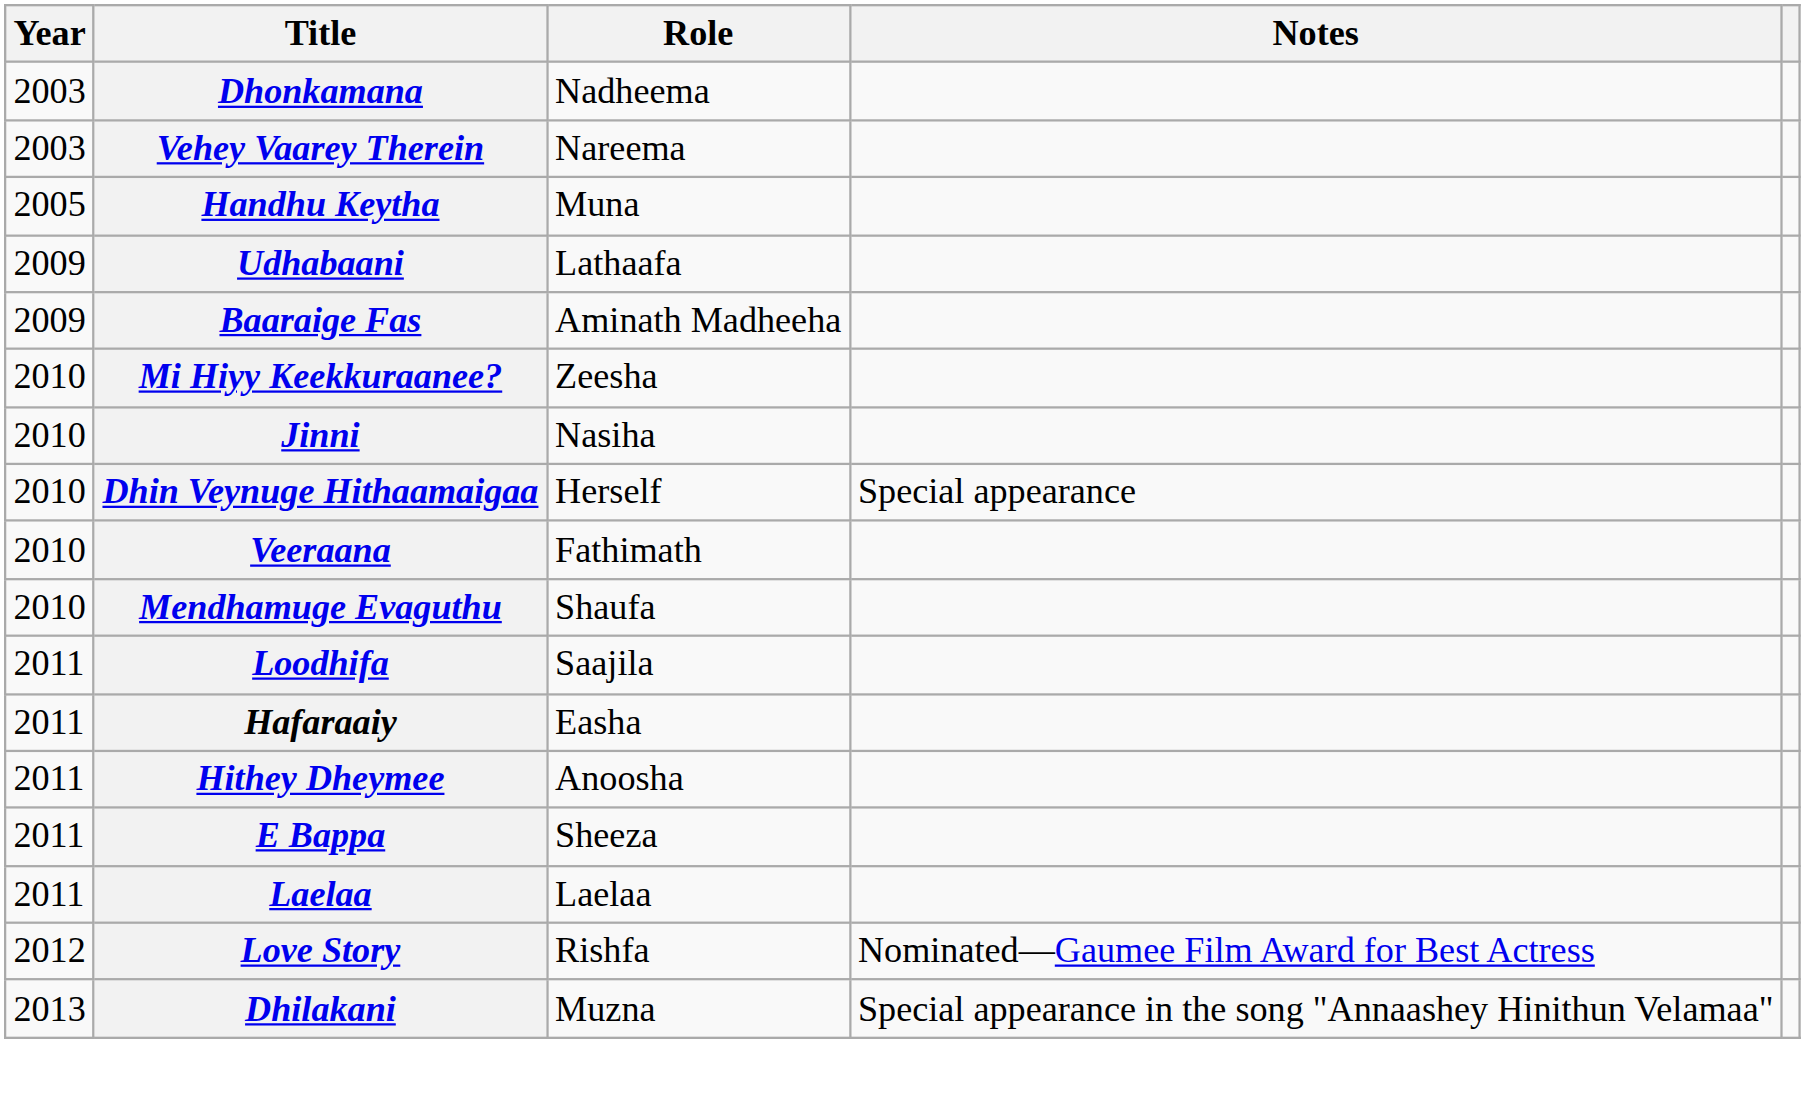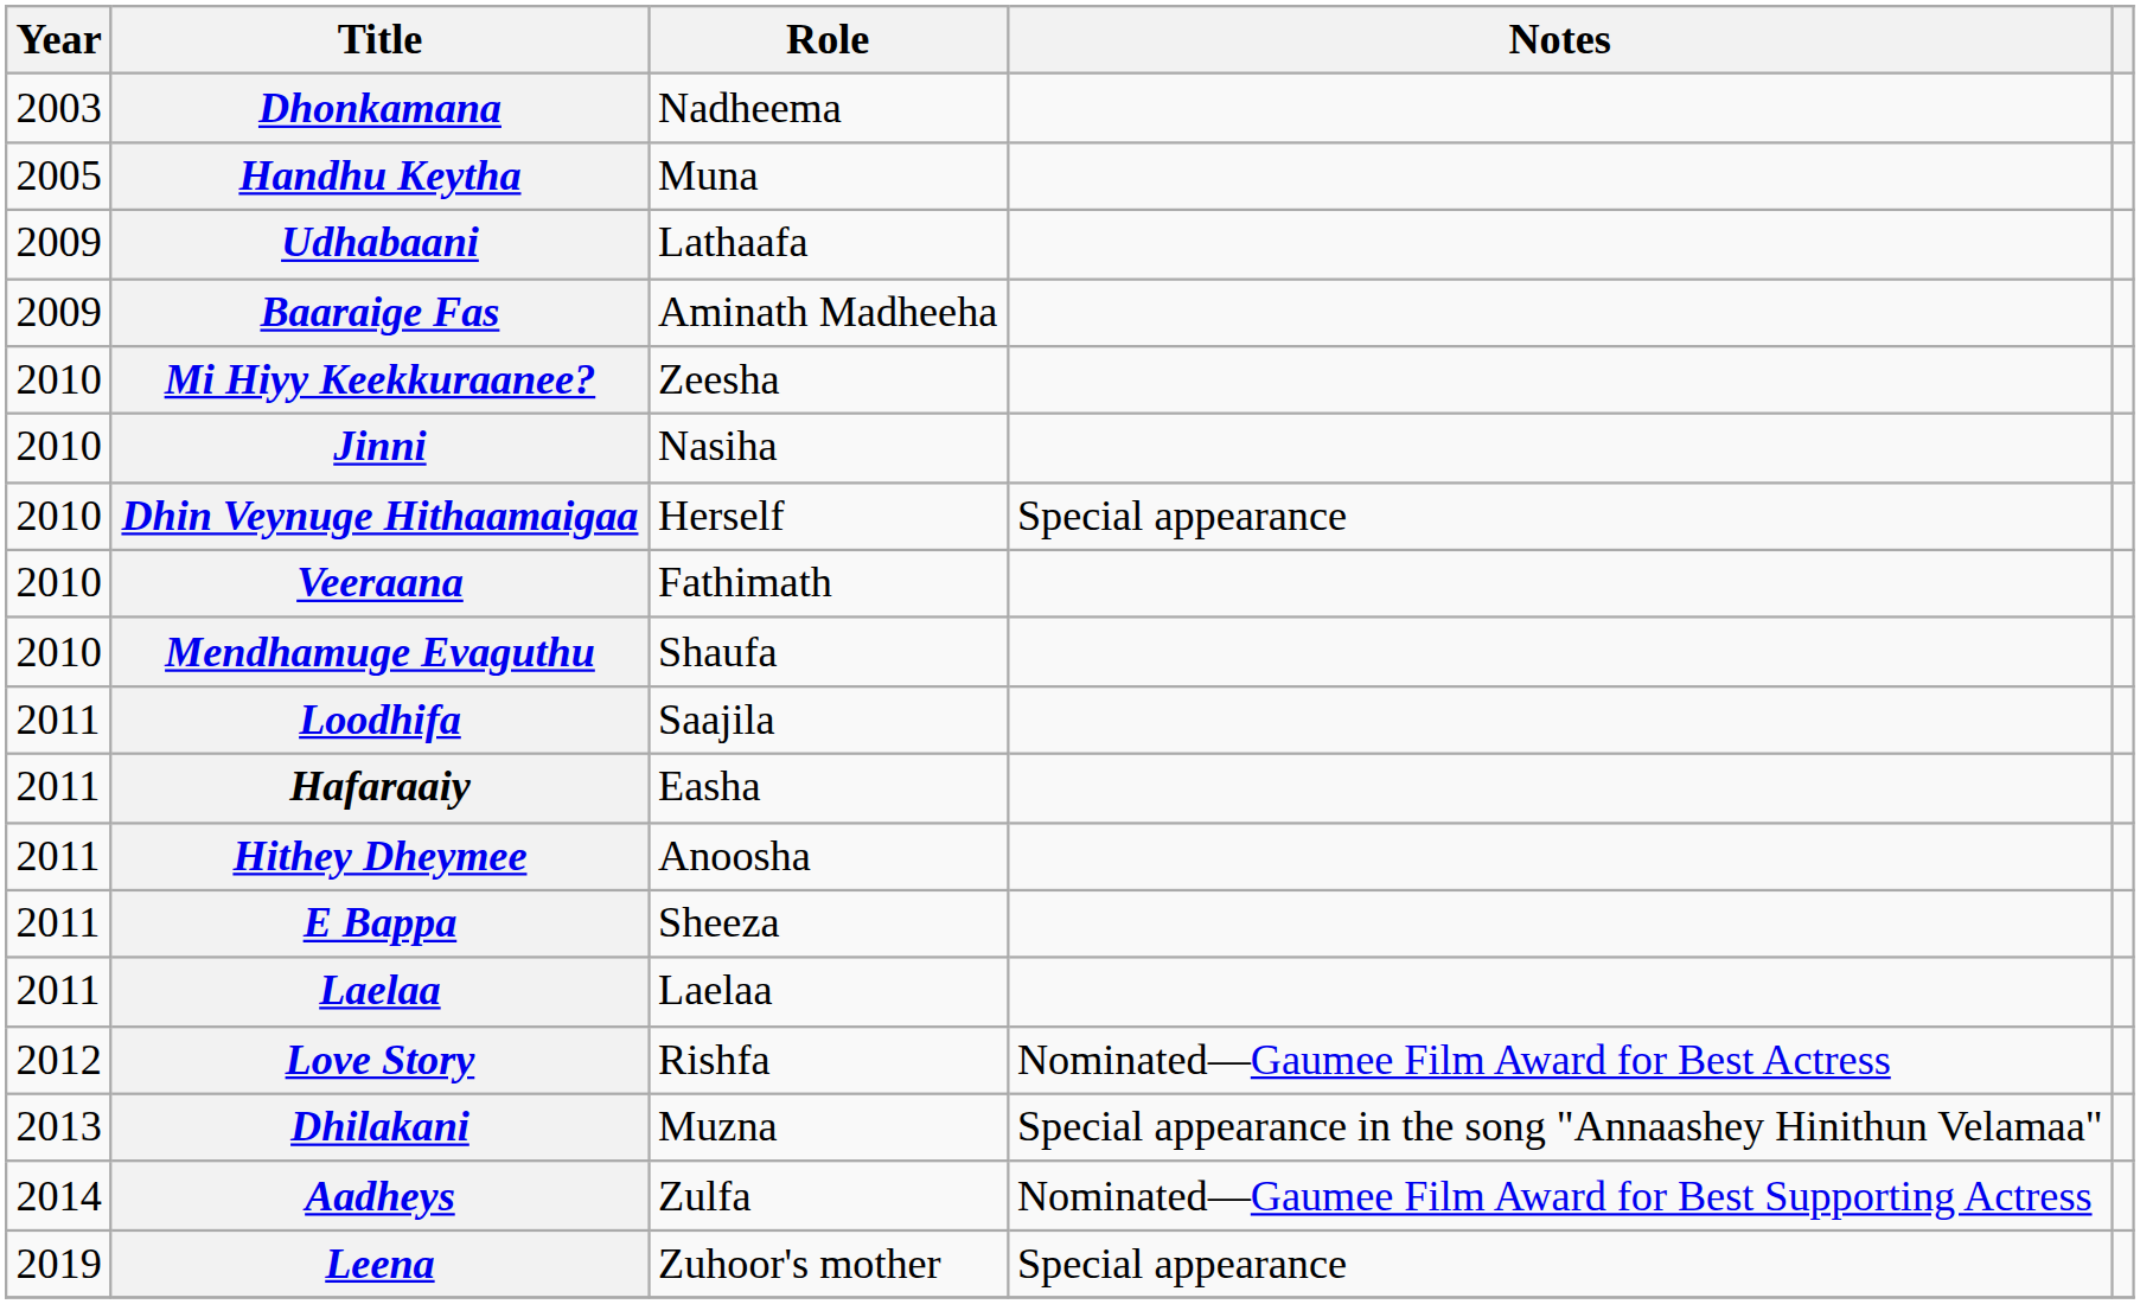 <table class="wikitable sortable plainrowheaders">
 <tr style="background:#ccc; text-align:center;">
 <th scope="col">Year</th>
 <th scope="col">Title</th>
 <th scope="col">Role</th>
 <th scope="col">Notes</th>
 <th scope="col" class="unsortable"></th>
 </tr>
 <tr>
 <td>2003</td>
 <th scope="row"><em><a href='#'>Dhonkamana</a></em></th>
 <td>Nadheema</td>
-<td></td>
-<td style="text-align: center;"></td>
-</tr>
-<tr>
-<td>2003</td>
-<th scope="row"><em><a href='#'>Vehey Vaarey Therein</a></em></th>
-<td>Nareema</td>
 <td></td>
 <td style="text-align: center;"></td>
 </tr>
 <tr>
 <td>2005</td>
 <th scope="row"><em><a href='#'>Handhu Keytha</a></em></th>
 <td>Muna</td>
 <td></td>
 <td style="text-align: center;"></td>
 </tr>
 <tr>
 <td>2009</td>
 <th scope="row"><em><a href='#'>Udhabaani</a></em></th>
 <td>Lathaafa</td>
 <td></td>
 <td style="text-align: center;"></td>
 </tr>
 <tr>
 <td>2009</td>
 <th scope="row"><em><a href='#'>Baaraige Fas</a></em></th>
 <td>Aminath Madheeha</td>
 <td></td>
 <td style="text-align: center;"></td>
 </tr>
 <tr>
 <td>2010</td>
 <th scope="row"><em><a href='#'>Mi Hiyy Keekkuraanee?</a></em></th>
 <td>Zeesha</td>
 <td></td>
 <td style="text-align: center;"></td>
 </tr>
 <tr>
 <td>2010</td>
 <th scope="row"><em><a href='#'>Jinni</a></em></th>
 <td>Nasiha</td>
 <td></td>
 <td style="text-align: center;"></td>
 </tr>
 <tr>
 <td>2010</td>
 <th scope="row"><em><a href='#'>Dhin Veynuge Hithaamaigaa</a></em></th>
 <td>Herself</td>
 <td>Special appearance</td>
 <td style="text-align: center;"></td>
 </tr>
 <tr>
 <td>2010</td>
 <th scope="row"><em><a href='#'>Veeraana</a></em></th>
 <td>Fathimath</td>
 <td></td>
 <td style="text-align: center;"></td>
 </tr>
 <tr>
 <td>2010</td>
 <th scope="row"><em><a href='#'>Mendhamuge Evaguthu</a></em></th>
 <td>Shaufa</td>
 <td></td>
 <td style="text-align: center;"></td>
 </tr>
 <tr>
 <td>2011</td>
 <th scope="row"><em><a href='#'>Loodhifa</a></em></th>
 <td>Saajila</td>
 <td></td>
 <td style="text-align: center;"></td>
 </tr>
 <tr>
 <td>2011</td>
 <th scope="row"><em>Hafaraaiy</em></th>
 <td>Easha</td>
 <td></td>
 <td></td>
 </tr>
 <tr>
 <td>2011</td>
 <th scope="row"><em><a href='#'>Hithey Dheymee</a></em></th>
 <td>Anoosha</td>
 <td></td>
 <td style="text-align: center;"></td>
 </tr>
 <tr>
 <td>2011</td>
 <th scope="row"><em><a href='#'>E Bappa</a></em></th>
 <td>Sheeza</td>
 <td></td>
 <td style="text-align: center;"></td>
 </tr>
 <tr>
 <td>2011</td>
 <th scope="row"><em><a href='#'>Laelaa</a></em></th>
 <td>Laelaa</td>
 <td></td>
 <td style="text-align: center;"></td>
 </tr>
 <tr>
 <td>2012</td>
 <th scope="row"><em><a href='#'>Love Story</a></em></th>
 <td>Rishfa</td>
 <td>Nominated—<a href='#'>Gaumee Film Award for Best Actress</a></td>
 <td style="text-align: center;"></td>
 </tr>
 <tr>
 <td>2013</td>
 <th scope="row"><em><a href='#'>Dhilakani</a></em></th>
 <td>Muzna</td>
 <td>Special appearance in the song "Annaashey Hinithun Velamaa"</td>
 <td style="text-align: center;"></td>
 </tr>
 <tr>
+<td>2014</td>
+<th scope="row"><em><a href='#'>Aadheys</a></em></th>
+<td>Zulfa</td>
+<td>Nominated—<a href='#'>Gaumee Film Award for Best Supporting Actress</a></td>
+<td style="text-align: center;"></td>
+</tr>
+<tr>
+<td>2019</td>
+<th scope="row"><em><a href='#'>Leena</a></em></th>
+<td>Zuhoor's mother</td>
+<td>Special appearance</td>
+<td style="text-align: center;"></td>
+</tr>
+<tr>
 </tr>
 </table>
